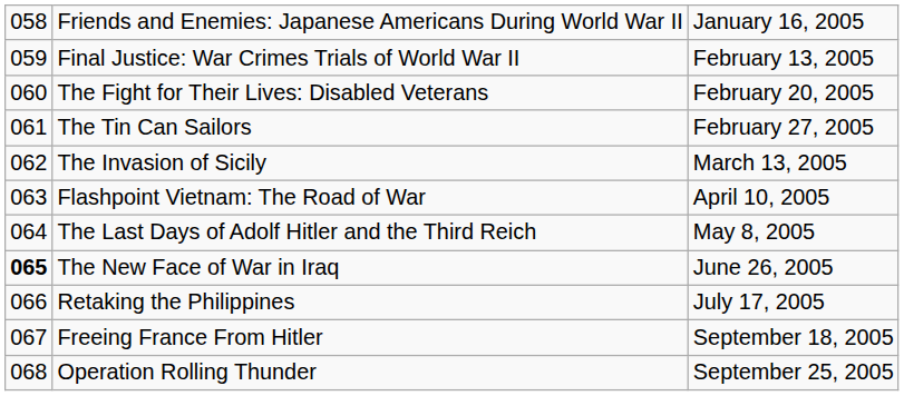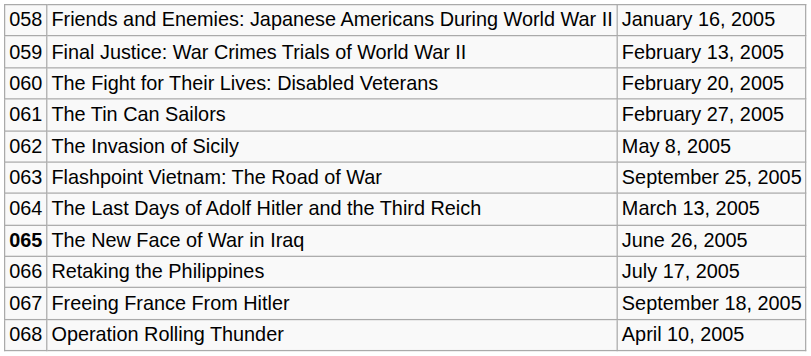 <table class="wikitable">
 <tr>
 <td>058</td>
 <td>Friends and Enemies: Japanese Americans During World War II</td>
 <td>January 16, 2005</td>
 </tr>
 <tr>
 <td>059</td>
 <td>Final Justice: War Crimes Trials of World War II</td>
 <td>February 13, 2005</td>
 </tr>
 <tr>
 <td>060</td>
 <td>The Fight for Their Lives: Disabled Veterans</td>
 <td>February 20, 2005</td>
 </tr>
 <tr>
 <td>061</td>
 <td>The Tin Can Sailors</td>
 <td>February 27, 2005</td>
 </tr>
 <tr>
 <td>062</td>
 <td>The Invasion of Sicily</td>
-<td>March 13, 2005</td>
+<td>May 8, 2005</td>
 </tr>
 <tr>
 <td>063</td>
 <td>Flashpoint Vietnam: The Road of War</td>
-<td>April 10, 2005</td>
+<td>September 25, 2005</td>
 </tr>
 <tr>
 <td>064</td>
 <td>The Last Days of Adolf Hitler and the Third Reich</td>
-<td>May 8, 2005</td>
+<td>March 13, 2005</td>
 </tr>
 <tr>
 <td><strong>065</strong></td>
 <td>The New Face of War in Iraq</td>
 <td>June 26, 2005</td>
 </tr>
 <tr>
 <td>066</td>
 <td>Retaking the Philippines</td>
 <td>July 17, 2005</td>
 </tr>
 <tr>
 <td>067</td>
 <td>Freeing France From Hitler</td>
 <td>September 18, 2005</td>
 </tr>
 <tr>
 <td>068</td>
 <td>Operation Rolling Thunder</td>
-<td>September 25, 2005</td>
+<td>April 10, 2005</td>
 </tr>
 </table>
